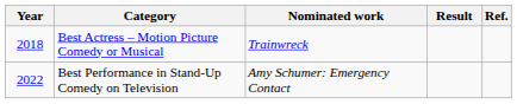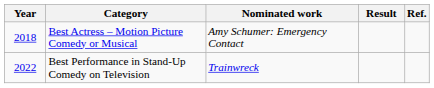 <table class=wikitable>
 <tr>
 <th scope="col" style="width:5em;">Year</th>
 <th scope="col" style="width:26em;">Category</th>
 <th scope="col" style="width:25em;">Nominated work</th>
 <th scope="col" style="width:5em;">Result</th>
 <th>Ref.</th>
 </tr>
 <tr>
 <td style="text-align:center;"><a href='#'>2018</a></td>
 <td><a href='#'>Best Actress – Motion Picture Comedy or Musical</a></td>
-<td><em><a href='#'>Trainwreck</a></em></td>
+<td><em>Amy Schumer: Emergency Contact</em></td>
 <td></td>
 <td></td>
 </tr>
 <tr>
 <td style="text-align:center;"><a href='#'>2022</a></td>
 <td>Best Performance in Stand-Up Comedy on Television</td>
-<td><em>Amy Schumer: Emergency Contact</em></td>
+<td><em><a href='#'>Trainwreck</a></em></td>
 <td></td>
 <td></td>
 </tr>
 </table>
